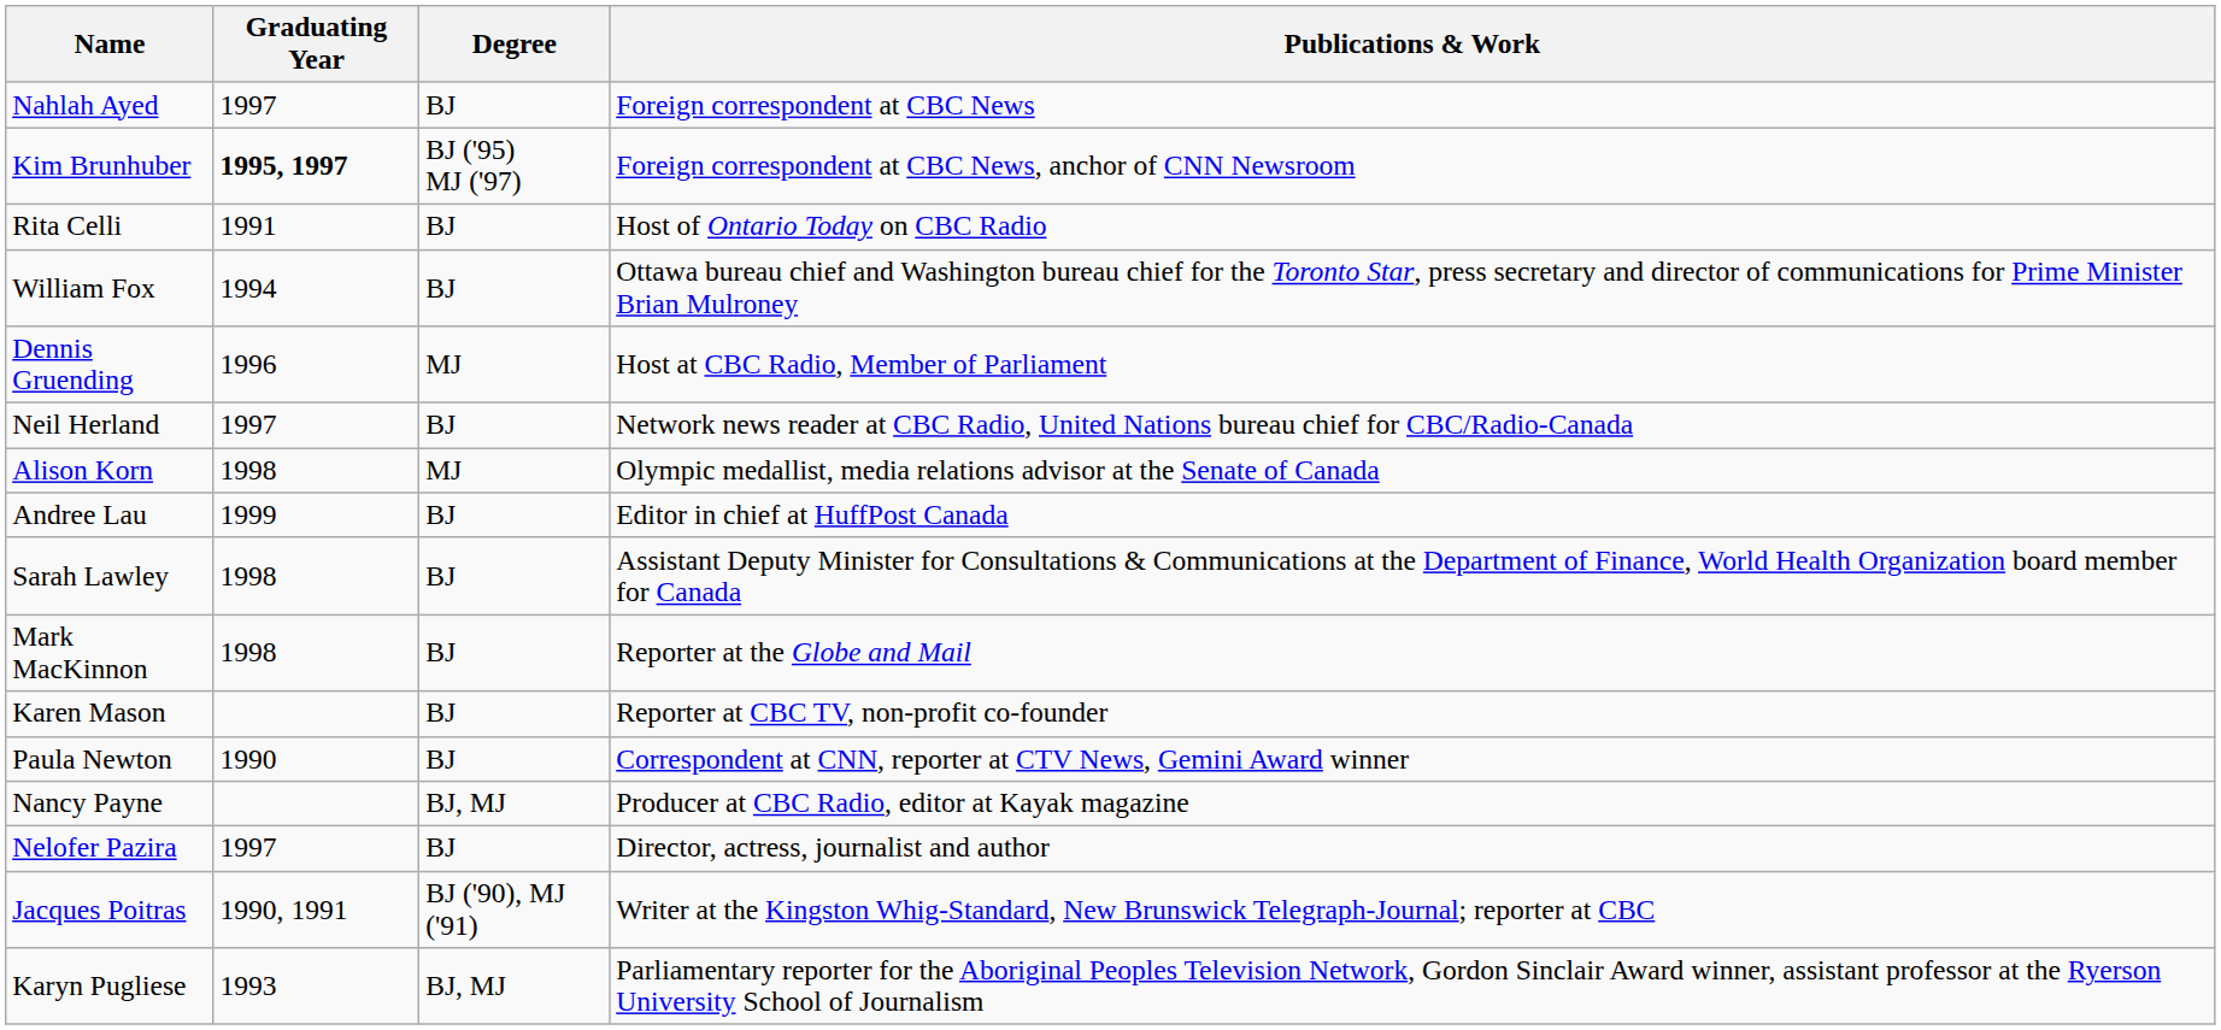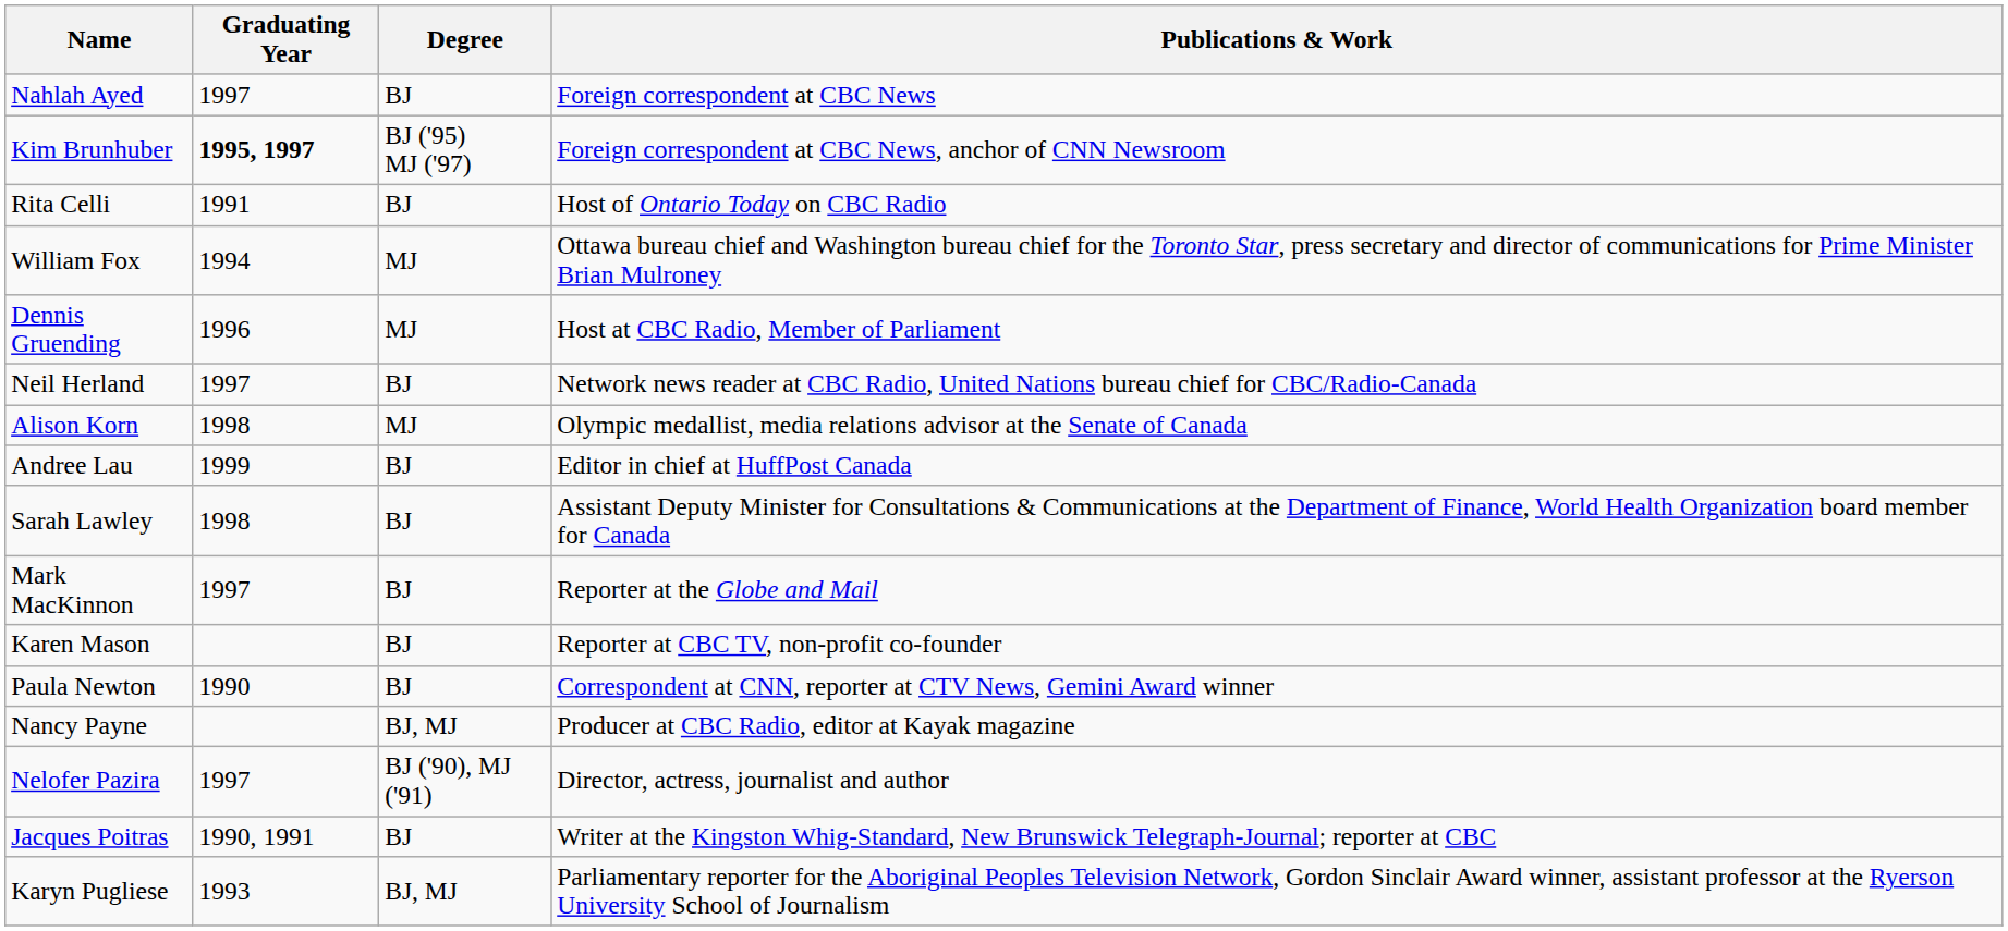 <table class="wikitable">
 <tr>
 <th>Name</th>
 <th>Graduating Year</th>
 <th>Degree</th>
 <th>Publications & Work</th>
 </tr>
 <tr>
 <td><a href='#'>Nahlah Ayed</a></td>
 <td>1997</td>
 <td>BJ</td>
 <td><a href='#'>Foreign correspondent</a> at <a href='#'>CBC News</a></td>
 </tr>
 <tr>
 <td><a href='#'>Kim Brunhuber</a></td>
 <td><strong>1995, 1997</strong></td>
 <td>BJ ('95)<br>MJ ('97)</td>
 <td><a href='#'>Foreign correspondent</a> at <a href='#'>CBC News</a>, anchor of <a href='#'>CNN Newsroom</a></td>
 </tr>
 <tr>
 <td>Rita Celli</td>
 <td>1991</td>
 <td>BJ</td>
 <td>Host of <em><a href='#'>Ontario Today</a></em> on <a href='#'>CBC Radio</a></td>
 </tr>
 <tr>
 <td>William Fox</td>
 <td>1994</td>
-<td>BJ</td>
+<td>MJ</td>
 <td>Ottawa bureau chief and Washington bureau chief for the <em><a href='#'>Toronto Star</a></em>, press secretary and director of communications for <a href='#'>Prime Minister</a> <a href='#'>Brian Mulroney</a></td>
 </tr>
 <tr>
 <td><a href='#'>Dennis Gruending</a></td>
 <td>1996</td>
 <td>MJ</td>
 <td>Host at <a href='#'>CBC Radio</a>, <a href='#'>Member of Parliament</a></td>
 </tr>
 <tr>
 <td>Neil Herland</td>
 <td>1997</td>
 <td>BJ</td>
 <td>Network news reader at <a href='#'>CBC Radio</a>, <a href='#'>United Nations</a> bureau chief for <a href='#'>CBC/Radio-Canada</a></td>
 </tr>
 <tr>
 <td><a href='#'>Alison Korn</a></td>
 <td>1998</td>
 <td>MJ</td>
 <td>Olympic medallist, media relations advisor at the <a href='#'>Senate of Canada</a></td>
 </tr>
 <tr>
 <td>Andree Lau</td>
 <td>1999</td>
 <td>BJ</td>
 <td>Editor in chief at <a href='#'>HuffPost Canada</a></td>
 </tr>
 <tr>
 <td>Sarah Lawley</td>
 <td>1998</td>
 <td>BJ</td>
 <td>Assistant Deputy Minister for Consultations & Communications at the <a href='#'>Department of Finance</a>, <a href='#'>World Health Organization</a> board member for <a href='#'>Canada</a></td>
 </tr>
 <tr>
 <td>Mark MacKinnon</td>
-<td>1998</td>
+<td>1997</td>
 <td>BJ</td>
 <td>Reporter at the <em><a href='#'>Globe and Mail</a></em></td>
 </tr>
 <tr>
 <td>Karen Mason</td>
 <td></td>
 <td>BJ</td>
 <td>Reporter at <a href='#'>CBC TV</a>, non-profit co-founder</td>
 </tr>
 <tr>
 <td>Paula Newton</td>
 <td>1990</td>
 <td>BJ</td>
 <td><a href='#'>Correspondent</a> at <a href='#'>CNN</a>, reporter at <a href='#'>CTV News</a>, <a href='#'>Gemini Award</a> winner</td>
 </tr>
 <tr>
 <td>Nancy Payne</td>
 <td></td>
 <td>BJ, MJ</td>
 <td>Producer at <a href='#'>CBC Radio</a>, editor at Kayak magazine</td>
 </tr>
 <tr>
 <td><a href='#'>Nelofer Pazira</a></td>
 <td>1997</td>
-<td>BJ</td>
+<td>BJ ('90), MJ ('91)</td>
 <td>Director, actress, journalist and author</td>
 </tr>
 <tr>
 <td><a href='#'>Jacques Poitras</a></td>
 <td>1990, 1991</td>
-<td>BJ ('90), MJ ('91)</td>
+<td>BJ</td>
 <td>Writer at the <a href='#'>Kingston Whig-Standard</a>, <a href='#'>New Brunswick Telegraph-Journal</a>; reporter at <a href='#'>CBC</a></td>
 </tr>
 <tr>
 <td>Karyn Pugliese</td>
 <td>1993</td>
 <td>BJ, MJ</td>
 <td>Parliamentary reporter for the <a href='#'>Aboriginal Peoples Television Network</a>, Gordon Sinclair Award winner, assistant professor at the <a href='#'>Ryerson University</a> School of Journalism</td>
 </tr>
 </table>
